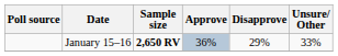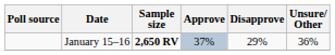 <table class="wikitable sortable collapsible" style="text-align:center;line-height:17px">
 <tr>
 <th>Poll source</th>
 <th>Date</th>
 <th>Sample<br>size</th>
 <th>Approve</th>
 <th>Disapprove</th>
 <th>Unsure/<br>Other</th>
 </tr>
 <tr>
 <td></td>
 <td>January 15–16</td>
 <td><strong>2,650 RV</strong></td>
-<td style="background:#B6C8D9;">36%</td>
+<td style="background:#B6C8D9;">37%</td>
 <td>29%</td>
-<td>33%</td>
+<td>36%</td>
 </tr>
 <tr>
 </tr>
 </table>
